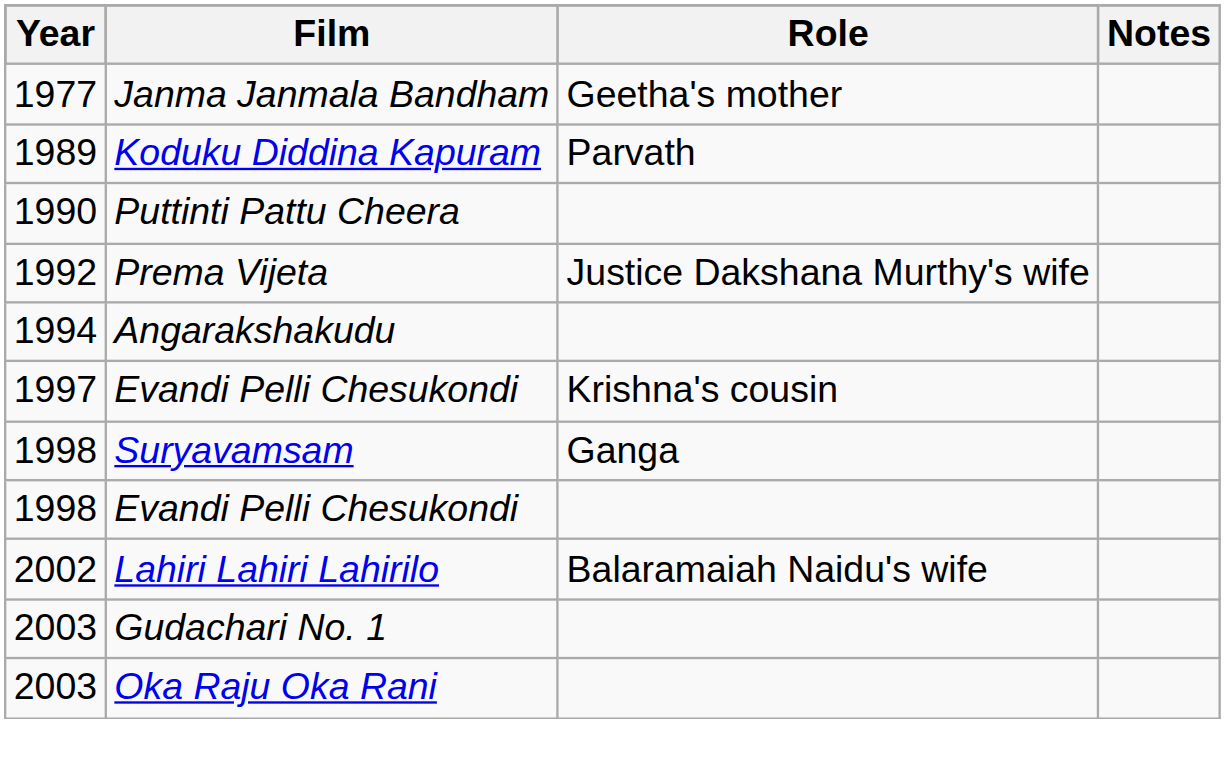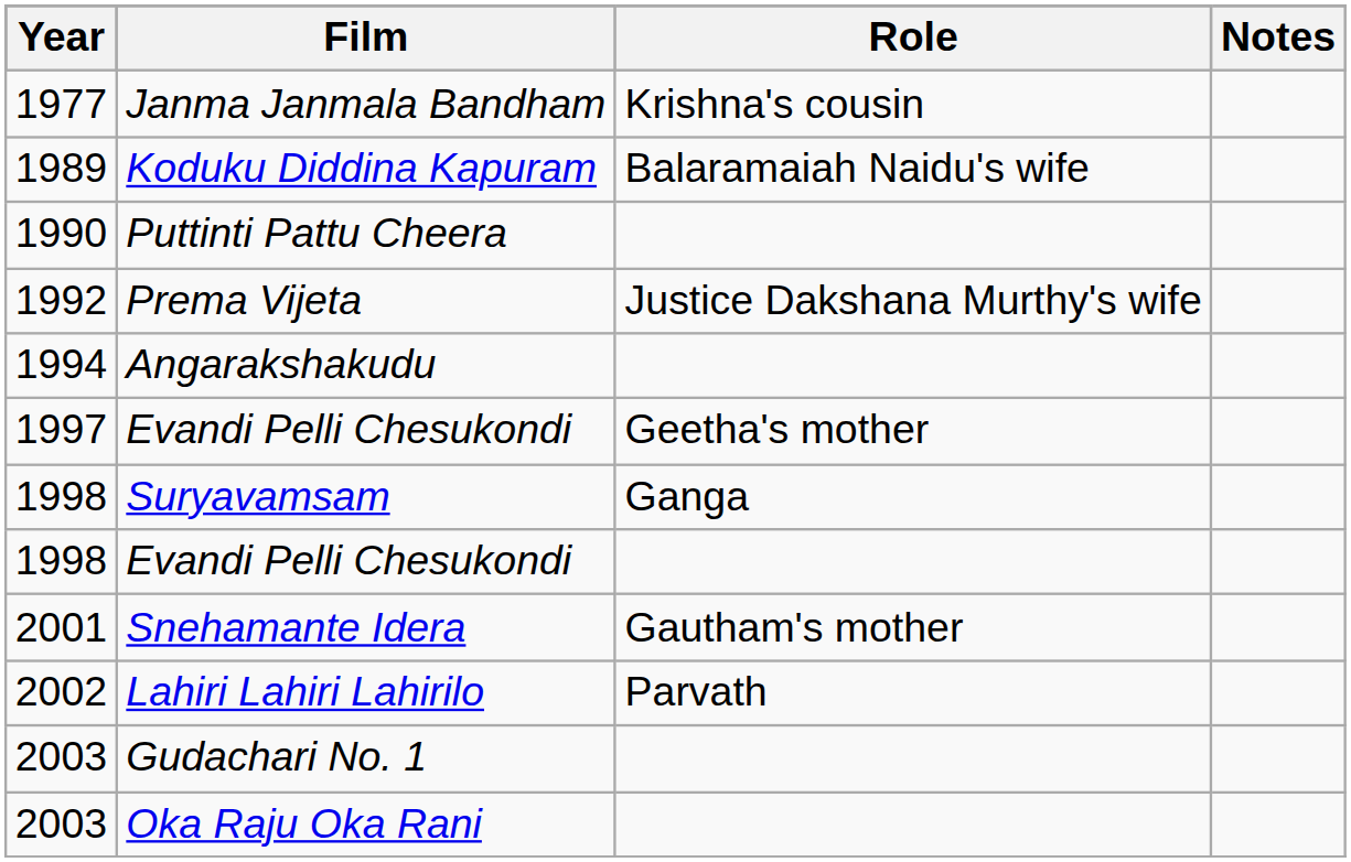 <table class="wikitable sortable">
 <tr style="background:#000;">
 <th>Year</th>
 <th>Film</th>
 <th>Role</th>
 <th>Notes</th>
 </tr>
 <tr>
 <td>1977</td>
 <td><em>Janma Janmala Bandham</em></td>
-<td>Geetha's mother</td>
+<td>Krishna's cousin</td>
 <td></td>
 </tr>
 <tr>
 <td>1989</td>
 <td><em><a href='#'>Koduku Diddina Kapuram</a></em></td>
-<td>Parvath</td>
+<td>Balaramaiah Naidu's wife</td>
 <td></td>
 </tr>
 <tr>
 <td>1990</td>
 <td><em>Puttinti Pattu Cheera</em></td>
 <td></td>
 <td></td>
 </tr>
 <tr>
 <td>1992</td>
 <td><em>Prema Vijeta</em></td>
 <td>Justice Dakshana Murthy's wife</td>
 <td></td>
 </tr>
 <tr>
 <td>1994</td>
 <td><em>Angarakshakudu</em></td>
 <td></td>
 <td></td>
 </tr>
 <tr>
 <td>1997</td>
 <td><em>Evandi Pelli Chesukondi</em></td>
-<td>Krishna's cousin</td>
+<td>Geetha's mother</td>
 <td></td>
 </tr>
 <tr>
 <td>1998</td>
 <td><em><a href='#'>Suryavamsam</a></em></td>
 <td>Ganga</td>
 <td></td>
 </tr>
 <tr>
 <td>1998</td>
 <td><em>Evandi Pelli Chesukondi</em></td>
 <td></td>
 <td></td>
 </tr>
 <tr>
+<td>2001</td>
+<td><em><a href='#'>Snehamante Idera</a></em></td>
+<td>Gautham's mother</td>
+<td></td>
+</tr>
+<tr>
 <td>2002</td>
 <td><em><a href='#'>Lahiri Lahiri Lahirilo</a></em></td>
-<td>Balaramaiah Naidu's wife</td>
+<td>Parvath</td>
 <td></td>
 </tr>
 <tr>
 <td>2003</td>
 <td><em>Gudachari No. 1</em></td>
 <td></td>
 <td></td>
 </tr>
 <tr>
 <td>2003</td>
 <td><em><a href='#'>Oka Raju Oka Rani</a></em></td>
 <td></td>
 <td></td>
 </tr>
 <tr>
 </tr>
 </table>
